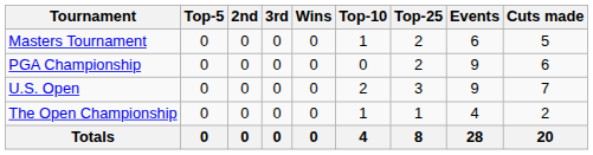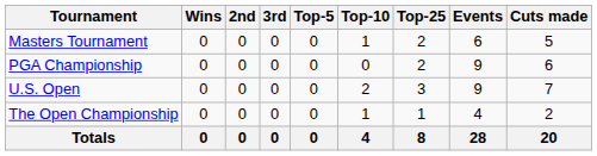 <table class=wikitable style=text-align:center>
 <tr>
 <th>Tournament</th>
-<th>Top-5</th>
+<th>Wins</th>
 <th>2nd</th>
 <th>3rd</th>
-<th>Wins</th>
+<th>Top-5</th>
 <th>Top-10</th>
 <th>Top-25</th>
 <th>Events</th>
 <th>Cuts made</th>
 </tr>
 <tr>
 <td align=left><a href='#'>Masters Tournament</a></td>
 <td>0</td>
 <td>0</td>
 <td>0</td>
 <td>0</td>
 <td>1</td>
 <td>2</td>
 <td>6</td>
 <td>5</td>
 </tr>
 <tr>
 <td align=left><a href='#'>PGA Championship</a></td>
 <td>0</td>
 <td>0</td>
 <td>0</td>
 <td>0</td>
 <td>0</td>
 <td>2</td>
 <td>9</td>
 <td>6</td>
 </tr>
 <tr>
 <td align=left><a href='#'>U.S. Open</a></td>
 <td>0</td>
 <td>0</td>
 <td>0</td>
 <td>0</td>
 <td>2</td>
 <td>3</td>
 <td>9</td>
 <td>7</td>
 </tr>
 <tr>
 <td align=left><a href='#'>The Open Championship</a></td>
 <td>0</td>
 <td>0</td>
 <td>0</td>
 <td>0</td>
 <td>1</td>
 <td>1</td>
 <td>4</td>
 <td>2</td>
 </tr>
 <tr>
 <th>Totals</th>
 <th>0</th>
 <th>0</th>
 <th>0</th>
 <th>0</th>
 <th>4</th>
 <th>8</th>
 <th>28</th>
 <th>20</th>
 </tr>
 </table>
